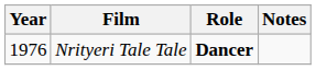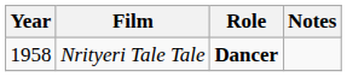 <table class="wikitable sortable">
 <tr style="background:#ccc; text-align:center;">
 <th>Year</th>
 <th>Film</th>
 <th>Role</th>
 <th>Notes</th>
 </tr>
 <tr>
-<td>1976</td>
+<td>1958</td>
 <td><em>Nrityeri Tale Tale</em></td>
 <td><strong>Dancer</strong></td>
 <td></td>
 </tr>
 <tr>
 </tr>
 </table>
